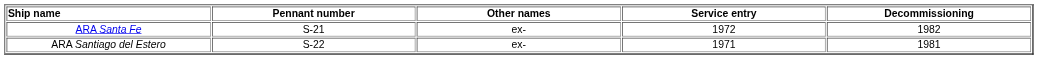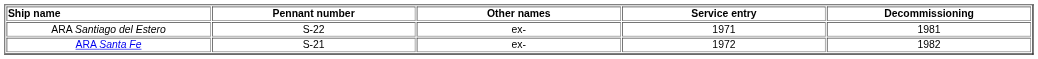 <table width="100%" border="2">
 <tr>
 <th width="16%" align="left">Ship name</th>
 <th width="16%" align="center">Pennant number</th>
 <th width="16%" align="center">Other names</th>
 <th width="16%" align="center">Service entry</th>
 <th width="16%" align="center">Decommissioning</th>
 </tr>
 <tr>
+<td align="center">ARA <em>Santiago del Estero</em></td>
+<td align="center">S-22</td>
+<td align="center">ex-</td>
+<td align="center">1971</td>
+<td align="center">1981</td>
+</tr>
+<tr>
 <td align="center"><a href='#'>ARA <em>Santa Fe</em></a></td>
 <td align="center">S-21</td>
 <td align="center">ex-</td>
 <td align="center">1972</td>
 <td align="center">1982 </td>
 </tr>
-<tr>
-<td align="center">ARA <em>Santiago del Estero</em></td>
-<td align="center">S-22</td>
-<td align="center">ex-</td>
-<td align="center">1971</td>
-<td align="center">1981</td>
-</tr>
 </table>
